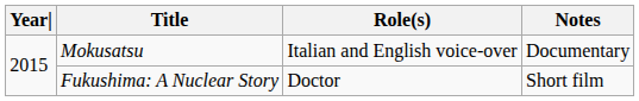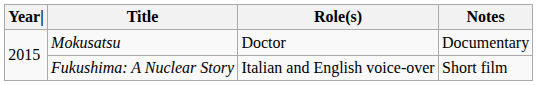 <table class="wikitable plainrowheaders sortable">
 <tr>
 <th scope="col">Year|</th>
 <th scope="col">Title</th>
 <th scope="col">Role(s)</th>
 <th scope="col" class="unsortable">Notes</th>
 </tr>
 <tr>
 <td rowspan=2>2015</td>
 <td><em>Mokusatsu</em></td>
-<td>Italian and English voice-over</td>
+<td>Doctor</td>
 <td>Documentary</td>
 </tr>
 <tr>
 <td><em>Fukushima: A Nuclear Story</em></td>
-<td>Doctor</td>
+<td>Italian and English voice-over</td>
 <td>Short film</td>
 </tr>
 </table>
